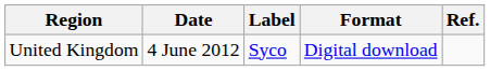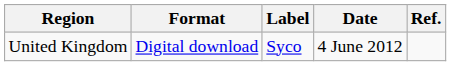 <table class="wikitable">
 <tr>
 <th>Region</th>
+<th>Format</th>
+<th>Label</th>
 <th>Date</th>
-<th>Label</th>
-<th>Format</th>
 <th>Ref.</th>
 </tr>
 <tr>
 <td>United Kingdom</td>
+<td><a href='#'>Digital download</a></td>
+<td><a href='#'>Syco</a></td>
 <td>4 June 2012</td>
-<td><a href='#'>Syco</a></td>
-<td><a href='#'>Digital download</a></td>
 <td align="center"></td>
 </tr>
 </table>
